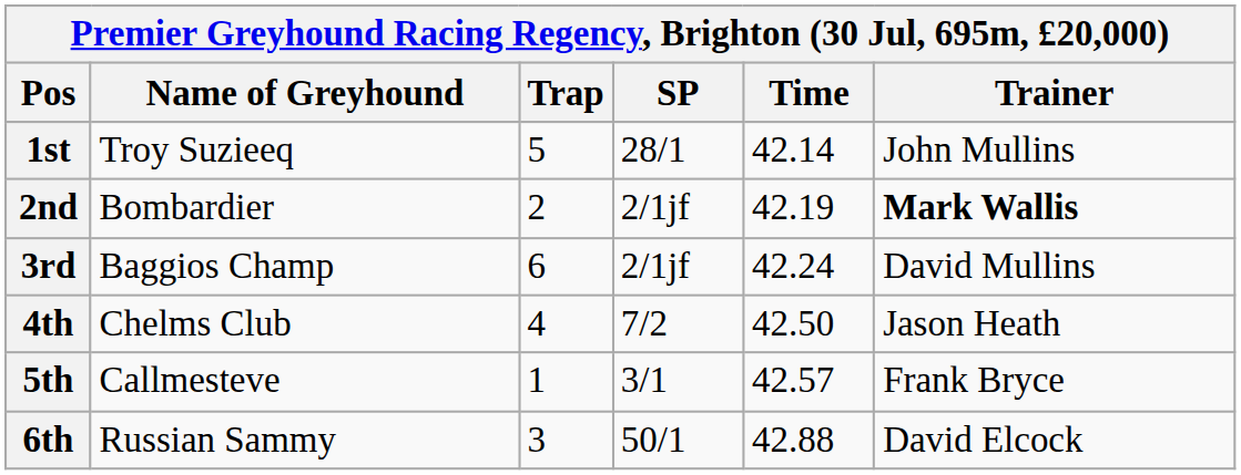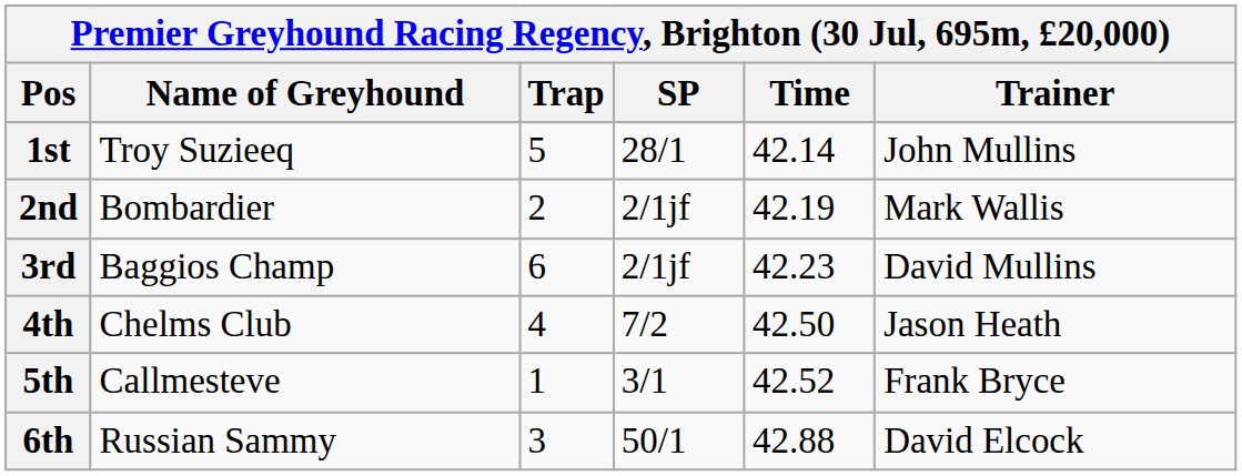 <table class="wikitable">
 <tr>
 <th colspan="6"><a href='#'>Premier Greyhound Racing Regency</a>, Brighton (30 Jul, 695m, £20,000)</th>
 </tr>
 <tr>
 <th width=30>Pos</th>
 <th width=180>Name of Greyhound</th>
 <th width=30>Trap</th>
 <th width=50>SP</th>
 <th width=50>Time</th>
 <th width=150>Trainer</th>
 </tr>
 <tr>
 <th>1st</th>
 <td>Troy Suzieeq</td>
 <td>5</td>
 <td>28/1</td>
 <td>42.14</td>
 <td>John Mullins</td>
 </tr>
 <tr>
 <th>2nd</th>
 <td>Bombardier</td>
 <td>2</td>
 <td>2/1jf</td>
 <td>42.19</td>
-<td><strong>Mark Wallis</strong></td>
+<td>Mark Wallis</td>
 </tr>
 <tr>
 <th>3rd</th>
 <td>Baggios Champ</td>
 <td>6</td>
 <td>2/1jf</td>
-<td>42.24</td>
+<td>42.23</td>
 <td>David Mullins</td>
 </tr>
 <tr>
 <th>4th</th>
 <td>Chelms Club</td>
 <td>4</td>
 <td>7/2</td>
 <td>42.50</td>
 <td>Jason Heath</td>
 </tr>
 <tr>
 <th>5th</th>
 <td>Callmesteve</td>
 <td>1</td>
 <td>3/1</td>
-<td>42.57</td>
+<td>42.52</td>
 <td>Frank Bryce</td>
 </tr>
 <tr>
 <th>6th</th>
 <td>Russian Sammy</td>
 <td>3</td>
 <td>50/1</td>
 <td>42.88</td>
 <td>David Elcock</td>
 </tr>
 </table>
